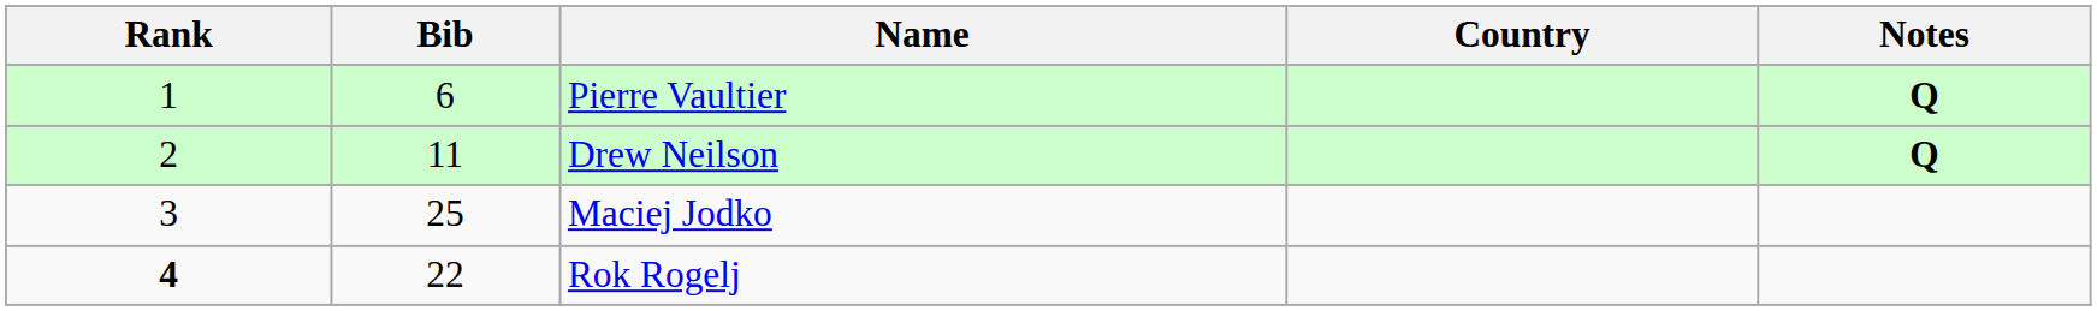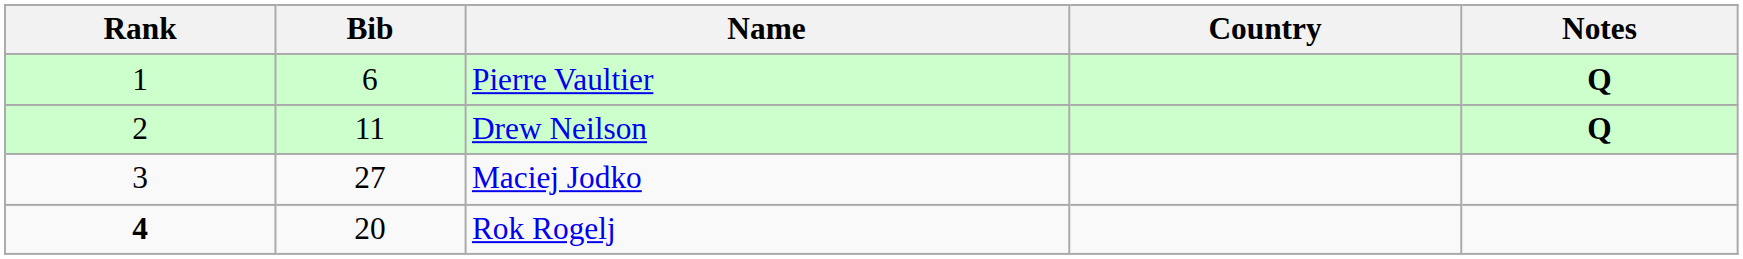 <table class="wikitable" style="text-align:center;" width=70%>
 <tr>
 <th>Rank</th>
 <th>Bib</th>
 <th>Name</th>
 <th>Country</th>
 <th>Notes</th>
 </tr>
 <tr bgcolor="#ccffcc">
 <td>1</td>
 <td>6</td>
 <td align=left><a href='#'>Pierre Vaultier</a></td>
 <td align=left></td>
 <td><strong>Q</strong></td>
 </tr>
 <tr bgcolor="#ccffcc">
 <td>2</td>
 <td>11</td>
 <td align=left><a href='#'>Drew Neilson</a></td>
 <td align=left></td>
 <td><strong>Q</strong></td>
 </tr>
 <tr>
 <td>3</td>
-<td>25</td>
+<td>27</td>
 <td align=left><a href='#'>Maciej Jodko</a></td>
 <td align=left></td>
 <td></td>
 </tr>
 <tr>
 <td><strong>4</strong></td>
-<td>22</td>
+<td>20</td>
 <td align=left><a href='#'>Rok Rogelj</a></td>
 <td align=left></td>
 <td></td>
 </tr>
 </table>
